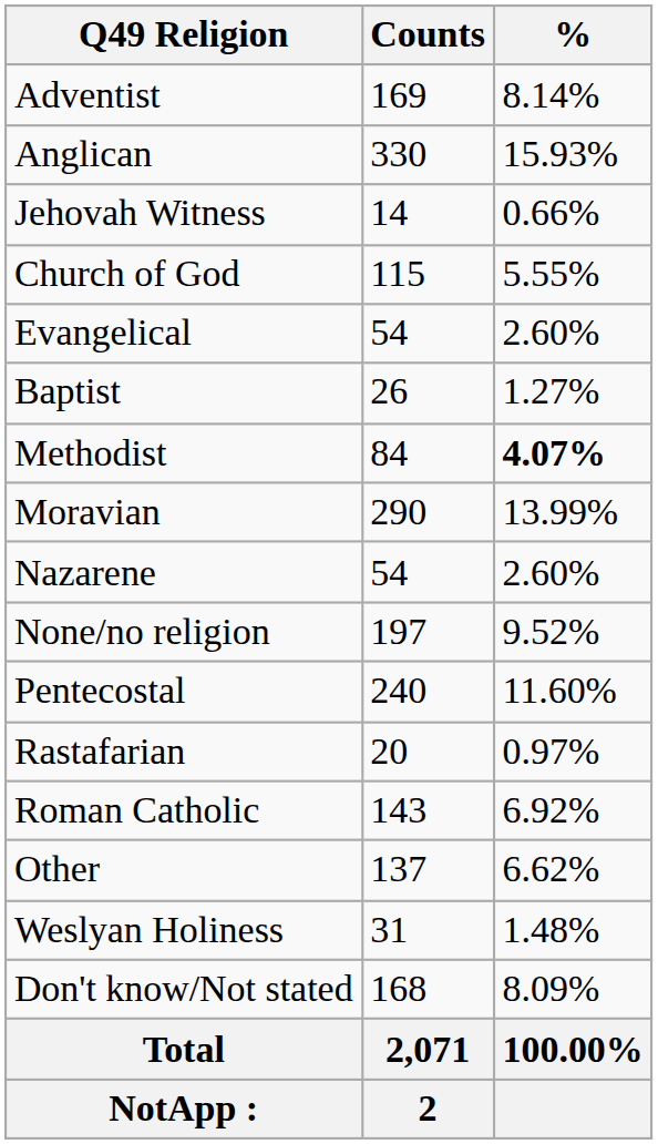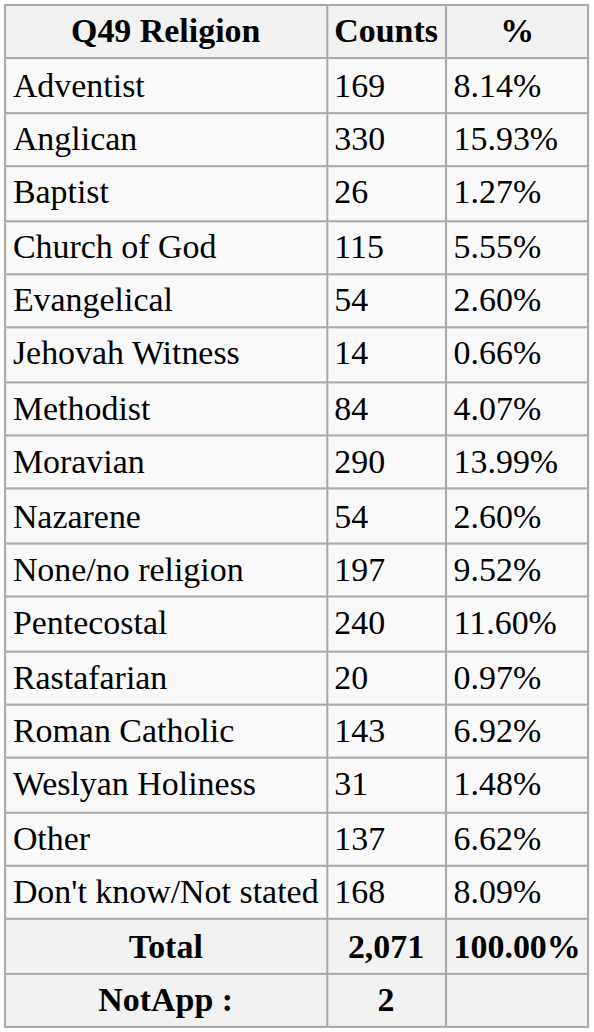 <table class="wikitable sortable">
 <tr>
 <th>Q49 Religion</th>
 <th>Counts</th>
 <th>%</th>
 </tr>
 <tr>
 <td>Adventist</td>
 <td>169</td>
 <td>8.14%</td>
 </tr>
 <tr>
 <td>Anglican</td>
 <td>330</td>
 <td>15.93%</td>
 </tr>
 <tr>
-<td>Jehovah Witness</td>
-<td>14</td>
-<td>0.66%</td>
+<td>Baptist</td>
+<td>26</td>
+<td>1.27%</td>
 </tr>
 <tr>
 <td>Church of God</td>
 <td>115</td>
 <td>5.55%</td>
 </tr>
 <tr>
 <td>Evangelical</td>
 <td>54</td>
 <td>2.60%</td>
 </tr>
 <tr>
-<td>Baptist</td>
-<td>26</td>
-<td>1.27%</td>
+<td>Jehovah Witness</td>
+<td>14</td>
+<td>0.66%</td>
 </tr>
 <tr>
 <td>Methodist</td>
 <td>84</td>
-<td><strong>4.07%</strong></td>
+<td>4.07%</td>
 </tr>
 <tr>
 <td>Moravian</td>
 <td>290</td>
 <td>13.99%</td>
 </tr>
 <tr>
 <td>Nazarene</td>
 <td>54</td>
 <td>2.60%</td>
 </tr>
 <tr>
 <td>None/no religion</td>
 <td>197</td>
 <td>9.52%</td>
 </tr>
 <tr>
 <td>Pentecostal</td>
 <td>240</td>
 <td>11.60%</td>
 </tr>
 <tr>
 <td>Rastafarian</td>
 <td>20</td>
 <td>0.97%</td>
 </tr>
 <tr>
 <td>Roman Catholic</td>
 <td>143</td>
 <td>6.92%</td>
 </tr>
 <tr>
+<td>Weslyan Holiness</td>
+<td>31</td>
+<td>1.48%</td>
+</tr>
+<tr>
 <td>Other</td>
 <td>137</td>
 <td>6.62%</td>
-</tr>
-<tr>
-<td>Weslyan Holiness</td>
-<td>31</td>
-<td>1.48%</td>
 </tr>
 <tr>
 <td>Don't know/Not stated</td>
 <td>168</td>
 <td>8.09%</td>
 </tr>
 <tr>
 <th>Total</th>
 <th>2,071</th>
 <th>100.00%</th>
 </tr>
 <tr>
 <th>NotApp :</th>
 <th>2</th>
 <th></th>
 </tr>
 </table>
